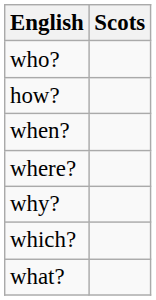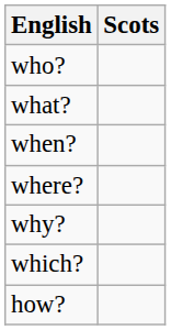 <table class="wikitable" border="1">
 <tr>
 <th>English</th>
 <th>Scots</th>
 </tr>
 <tr>
 <td>who?</td>
 <td></td>
 </tr>
 <tr>
-<td>how?</td>
+<td>what?</td>
 <td></td>
 </tr>
 <tr>
 <td>when?</td>
 <td></td>
 </tr>
 <tr>
 <td>where?</td>
 <td></td>
 </tr>
 <tr>
 <td>why?</td>
 <td></td>
 </tr>
 <tr>
 <td>which?</td>
 <td></td>
 </tr>
 <tr>
-<td>what?</td>
+<td>how?</td>
 <td></td>
 </tr>
 </table>
